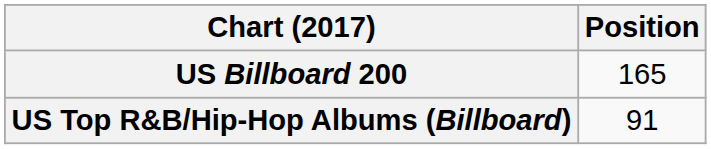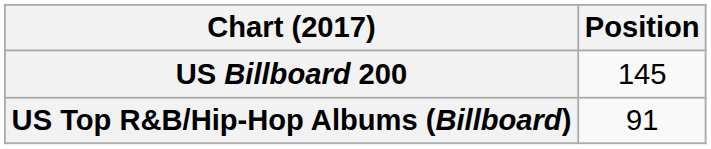 <table class="wikitable sortable plainrowheaders" style="text-align:center">
 <tr>
 <th scope="col">Chart (2017)</th>
 <th scope="col">Position</th>
 </tr>
 <tr>
 <th scope="row">US <em>Billboard</em> 200</th>
-<td>165</td>
+<td>145</td>
 </tr>
 <tr>
 <th scope="row">US Top R&B/Hip-Hop Albums (<em>Billboard</em>)</th>
 <td>91</td>
 </tr>
 </table>
